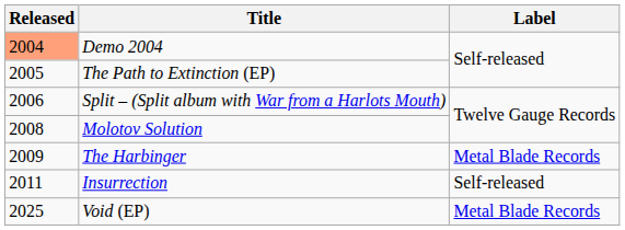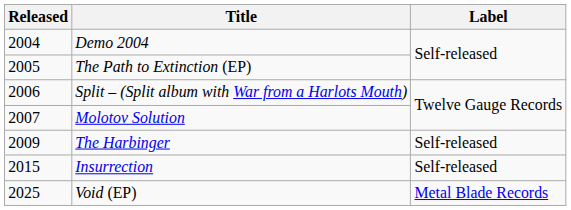 <table class="wikitable">
 <tr>
 <th>Released</th>
 <th>Title</th>
 <th>Label</th>
 </tr>
 <tr>
-<td style="background: lightsalmon;">2004</td>
+<td>2004</td>
 <td><em>Demo 2004</em></td>
 <td rowspan="2">Self-released</td>
 </tr>
 <tr>
 <td>2005</td>
 <td><em>The Path to Extinction</em> (EP)</td>
 </tr>
 <tr>
 <td>2006</td>
 <td><em>Split – (Split album with <a href='#'>War from a Harlots Mouth</a>)</em></td>
 <td rowspan="2">Twelve Gauge Records</td>
 </tr>
 <tr>
-<td>2008</td>
+<td>2007</td>
 <td><em><a href='#'>Molotov Solution</a></em></td>
 </tr>
 <tr>
 <td>2009</td>
 <td><em><a href='#'>The Harbinger</a></em></td>
-<td><a href='#'>Metal Blade Records</a></td>
+<td>Self-released</td>
 </tr>
 <tr>
-<td>2011</td>
+<td>2015</td>
 <td><em><a href='#'>Insurrection</a></em></td>
 <td>Self-released</td>
 </tr>
 <tr>
 <td>2025</td>
 <td><em>Void</em> (EP)</td>
 <td><a href='#'>Metal Blade Records</a></td>
 </tr>
 </table>
